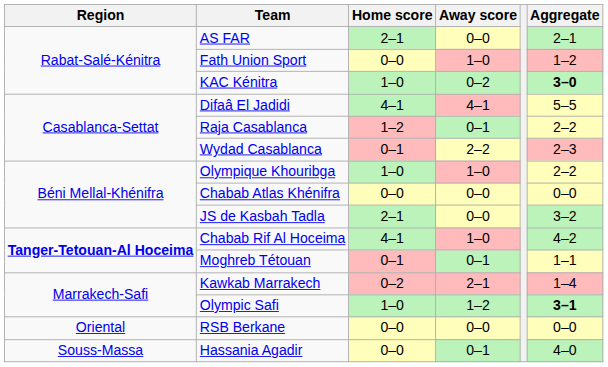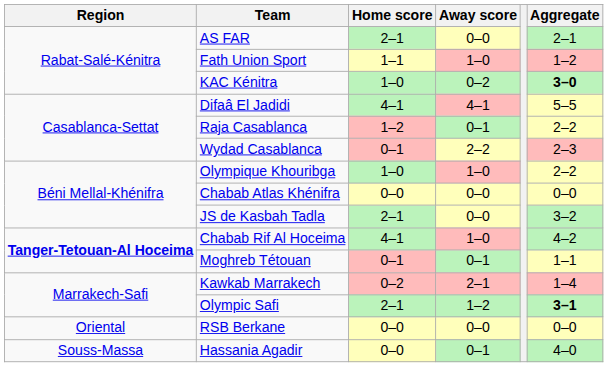 <table class="wikitable" style="text-align: center">
 <tr>
 <th>Region</th>
 <th>Team</th>
 <th>Home score</th>
 <th>Away score</th>
 <th rowspan="16"></th>
 <th>Aggregate</th>
 </tr>
 <tr>
 <td style="text-align: center;" rowspan="3"><a href='#'>Rabat-Salé-Kénitra</a></td>
 <td align="left"><a href='#'>AS FAR</a></td>
 <td bgcolor=#BBF3BB>2–1</td>
 <td bgcolor=#FFFFBB>0–0</td>
 <td bgcolor=#BBF3BB>2–1</td>
 </tr>
 <tr>
 <td align="left"><a href='#'>Fath Union Sport</a></td>
-<td bgcolor=#FFFFBB>0–0</td>
+<td bgcolor=#FFFFBB>1–1</td>
 <td bgcolor=#FFBBBB>1–0</td>
 <td bgcolor=#FFBBBB>1–2</td>
 </tr>
 <tr>
 <td align="left"><a href='#'>KAC Kénitra</a></td>
 <td bgcolor=#BBF3BB>1–0</td>
 <td bgcolor=#BBF3BB>0–2</td>
 <td bgcolor=#BBF3BB><strong>3–0</strong></td>
 </tr>
 <tr>
 <td style="text-align: center;" rowspan="3"><a href='#'>Casablanca-Settat</a></td>
 <td align="left"><a href='#'>Difaâ El Jadidi</a></td>
 <td bgcolor=#BBF3BB>4–1</td>
 <td bgcolor=#FFBBBB>4–1</td>
 <td bgcolor=#FFFFBB>5–5</td>
 </tr>
 <tr>
 <td align="left"><a href='#'>Raja Casablanca</a></td>
 <td bgcolor=#FFBBBB>1–2</td>
 <td bgcolor=#BBF3BB>0–1</td>
 <td bgcolor=#FFFFBB>2–2</td>
 </tr>
 <tr>
 <td align="left"><a href='#'>Wydad Casablanca</a></td>
 <td bgcolor=#FFBBBB>0–1</td>
 <td bgcolor=#FFFFBB>2–2</td>
 <td bgcolor=#FFBBBB>2–3</td>
 </tr>
 <tr>
 <td style="text-align: center;" rowspan="3"><a href='#'>Béni Mellal-Khénifra</a></td>
 <td align="left"><a href='#'>Olympique Khouribga</a></td>
 <td bgcolor=#BBF3BB>1–0</td>
 <td bgcolor=#FFBBBB>1–0</td>
 <td bgcolor=#FFFFBB>2–2</td>
 </tr>
 <tr>
 <td align="left"><a href='#'>Chabab Atlas Khénifra</a></td>
 <td bgcolor=#FFFFBB>0–0</td>
 <td bgcolor=#FFFFBB>0–0</td>
 <td bgcolor=#FFFFBB>0–0</td>
 </tr>
 <tr>
 <td align="left"><a href='#'>JS de Kasbah Tadla</a></td>
 <td bgcolor=#BBF3BB>2–1</td>
 <td bgcolor=#FFFFBB>0–0</td>
 <td bgcolor=#BBF3BB>3–2</td>
 </tr>
 <tr>
 <td style="text-align: center;" rowspan="2"><strong><a href='#'>Tanger-Tetouan-Al Hoceima</a></strong></td>
 <td align="left"><a href='#'>Chabab Rif Al Hoceima</a></td>
 <td bgcolor=#BBF3BB>4–1</td>
 <td bgcolor=#FFBBBB>1–0</td>
 <td bgcolor=#BBF3BB>4–2</td>
 </tr>
 <tr>
 <td align="left"><a href='#'>Moghreb Tétouan</a></td>
 <td bgcolor=#FFBBBB>0–1</td>
 <td bgcolor=#BBF3BB>0–1</td>
 <td bgcolor=#FFFFBB>1–1</td>
 </tr>
 <tr>
 <td style="text-align: center;" rowspan="2"><a href='#'>Marrakech-Safi</a></td>
 <td align="left"><a href='#'>Kawkab Marrakech</a></td>
 <td bgcolor=#FFBBBB>0–2</td>
 <td bgcolor=#FFBBBB>2–1</td>
 <td bgcolor=#FFBBBB>1–4</td>
 </tr>
 <tr>
 <td align="left"><a href='#'>Olympic Safi</a></td>
-<td bgcolor=#BBF3BB>1–0</td>
+<td bgcolor=#BBF3BB>2–1</td>
 <td bgcolor=#BBF3BB>1–2</td>
 <td bgcolor=#BBF3BB><strong>3–1</strong></td>
 </tr>
 <tr>
 <td><a href='#'>Oriental</a></td>
 <td align="left"><a href='#'>RSB Berkane</a></td>
 <td bgcolor=#FFFFBB>0–0</td>
 <td bgcolor=#FFFFBB>0–0</td>
 <td bgcolor=#FFFFBB>0–0</td>
 </tr>
 <tr>
 <td><a href='#'>Souss-Massa</a></td>
 <td align="left"><a href='#'>Hassania Agadir</a></td>
 <td bgcolor=#FFFFBB>0–0</td>
 <td bgcolor=#BBF3BB>0–1</td>
 <td bgcolor=#BBF3BB>4–0</td>
 </tr>
 </table>
